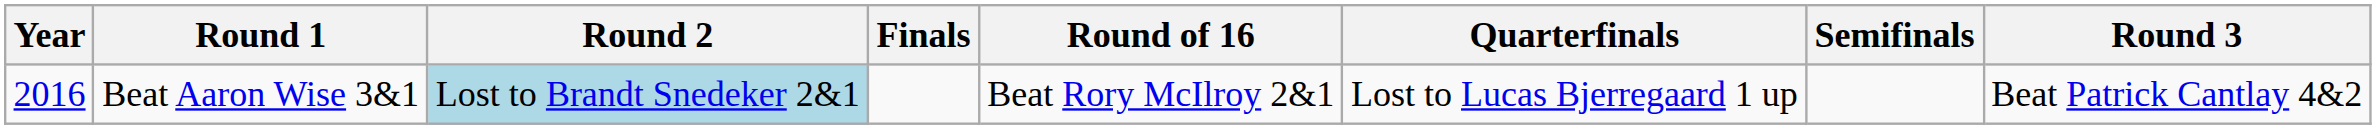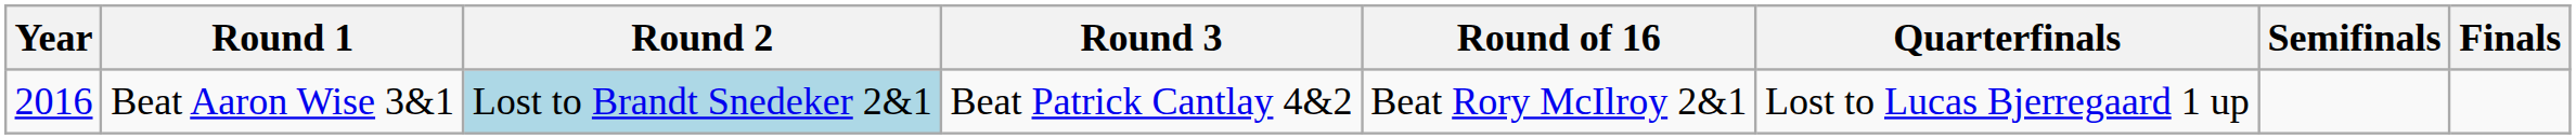 <table class="wikitable" style="text-align:center; font-size:95%">
 <tr>
 <th>Year</th>
 <th>Round 1</th>
 <th>Round 2</th>
-<th>Finals</th>
+<th>Round 3</th>
 <th>Round of 16</th>
 <th>Quarterfinals</th>
 <th>Semifinals</th>
-<th>Round 3</th>
+<th>Finals</th>
 </tr>
 <tr>
 <td><a href='#'>2016</a></td>
 <td>Beat <a href='#'>Aaron Wise</a> 3&1</td>
 <td style="background: lightblue;">Lost to <a href='#'>Brandt Snedeker</a> 2&1</td>
-<td></td>
+<td>Beat <a href='#'>Patrick Cantlay</a> 4&2</td>
 <td>Beat <a href='#'>Rory McIlroy</a> 2&1</td>
 <td>Lost to <a href='#'>Lucas Bjerregaard</a> 1 up</td>
 <td></td>
-<td>Beat <a href='#'>Patrick Cantlay</a> 4&2</td>
+<td></td>
 </tr>
 </table>
